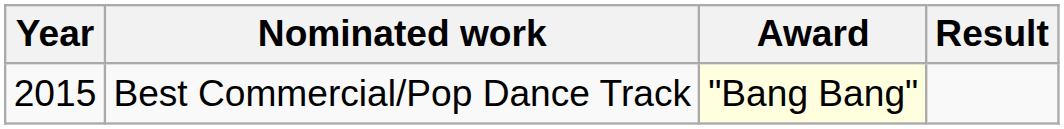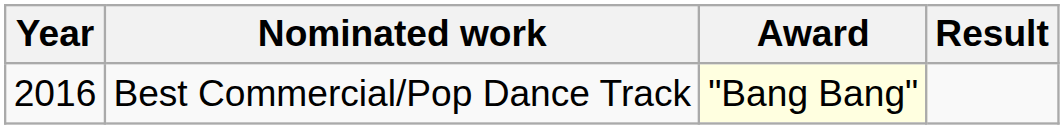 <table class="wikitable">
 <tr>
 <th>Year</th>
 <th>Nominated work</th>
 <th>Award</th>
 <th>Result</th>
 </tr>
 <tr>
-<td>2015</td>
+<td>2016</td>
 <td rowspan="1">Best Commercial/Pop Dance Track</td>
 <td style="background: lightyellow;">"Bang Bang" </td>
 <td></td>
 </tr>
 </table>
